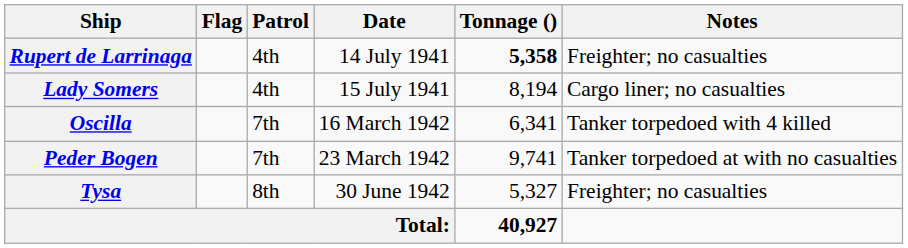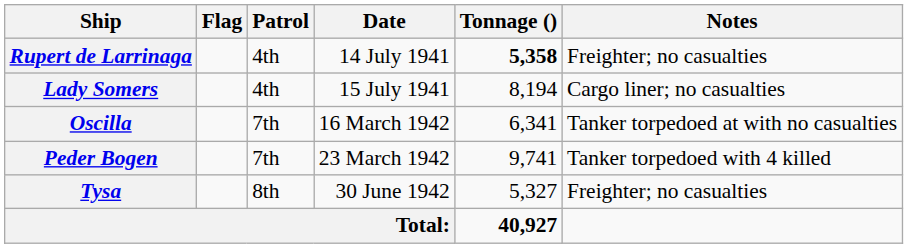 <table class="wikitable plainrowheaders">
 <tr>
 <th scope="col">Ship</th>
 <th scope="col">Flag</th>
 <th scope="col">Patrol</th>
 <th scope="col">Date</th>
 <th scope="col">Tonnage ()</th>
 <th scope="col">Notes</th>
 </tr>
 <tr>
 <th scope="row"><a href='#'><em>Rupert de Larrinaga </em></a></th>
 <td></td>
 <td>4th</td>
 <td style="text-align: right;">14 July 1941</td>
 <td style="text-align: right;"><strong>5,358</strong></td>
 <td>Freighter; no casualties</td>
 </tr>
 <tr>
 <th scope="row"><a href='#'><em>Lady Somers</em></a></th>
 <td></td>
 <td>4th</td>
 <td style="text-align: right;">15 July 1941</td>
 <td style="text-align: right;">8,194</td>
 <td>Cargo liner; no casualties</td>
 </tr>
 <tr>
 <th scope="row"><a href='#'><em>Oscilla</em></a></th>
 <td></td>
 <td>7th</td>
 <td style="text-align: right;">16 March 1942</td>
 <td style="text-align: right;">6,341</td>
-<td>Tanker torpedoed with 4 killed</td>
+<td>Tanker torpedoed at  with no casualties</td>
 </tr>
 <tr>
 <th scope="row"><a href='#'><em>Peder Bogen</em></a></th>
 <td></td>
 <td>7th</td>
 <td style="text-align: right;">23 March 1942</td>
 <td style="text-align: right;">9,741</td>
-<td>Tanker torpedoed at  with no casualties</td>
+<td>Tanker torpedoed with 4 killed</td>
 </tr>
 <tr>
 <th scope="row"><a href='#'><em>Tysa</em></a></th>
 <td></td>
 <td>8th</td>
 <td style="text-align: right;">30 June 1942</td>
 <td style="text-align: right;">5,327</td>
 <td>Freighter; no casualties</td>
 </tr>
 <tr>
 <th scope="row" colspan=4 style="text-align: right; font-weight: bold;">Total:</th>
 <td style="text-align: right; font-weight: bold;">40,927</td>
 <td></td>
 </tr>
 </table>
